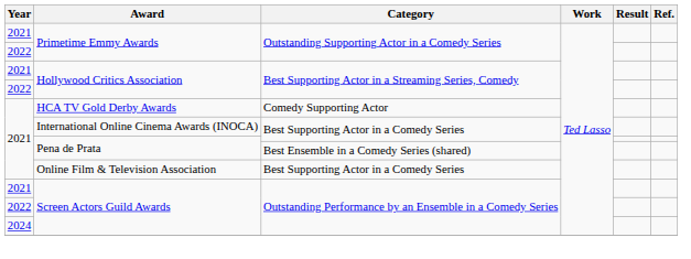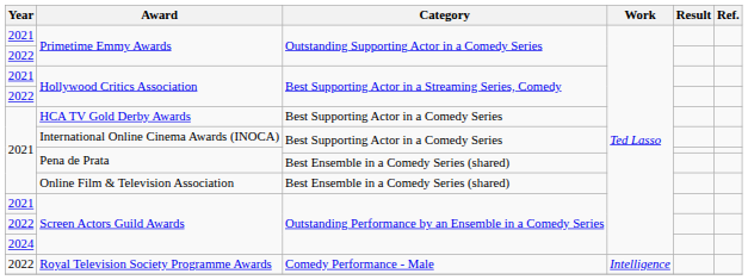 <table class="wikitable sortable">
 <tr>
 <th>Year</th>
 <th>Award</th>
 <th>Category</th>
 <th>Work</th>
 <th>Result</th>
 <th>Ref.</th>
 </tr>
 <tr>
 <td><a href='#'>2021</a></td>
 <td rowspan="2"><a href='#'>Primetime Emmy Awards</a></td>
 <td rowspan="2"><a href='#'>Outstanding Supporting Actor in a Comedy Series</a></td>
 <td rowspan="12"><em><a href='#'>Ted Lasso</a></em></td>
 <td></td>
 <td></td>
 </tr>
 <tr>
 <td><a href='#'>2022</a></td>
 <td></td>
 <td></td>
 </tr>
 <tr>
 <td><a href='#'>2021</a></td>
 <td rowspan="2"><a href='#'>Hollywood Critics Association</a></td>
 <td rowspan="2"><a href='#'>Best Supporting Actor in a Streaming Series, Comedy</a></td>
 <td></td>
 <td></td>
 </tr>
 <tr>
 <td><a href='#'>2022</a></td>
 <td></td>
 <td></td>
 </tr>
 <tr>
 <td rowspan="5">2021</td>
 <td><a href='#'>HCA TV Gold Derby Awards</a></td>
-<td>Comedy Supporting Actor</td>
+<td rowspan="1">Best Supporting Actor in a Comedy Series</td>
 <td></td>
 <td></td>
 </tr>
 <tr>
 <td>International Online Cinema Awards (INOCA)</td>
 <td rowspan="2">Best Supporting Actor in a Comedy Series</td>
 <td></td>
 <td></td>
 </tr>
 <tr>
 <td rowspan="2">Pena de Prata</td>
 <td></td>
 <td></td>
 </tr>
 <tr>
 <td>Best Ensemble in a Comedy Series (shared)</td>
 <td></td>
 <td></td>
 </tr>
 <tr>
 <td>Online Film & Television Association</td>
-<td rowspan="1">Best Supporting Actor in a Comedy Series</td>
+<td>Best Ensemble in a Comedy Series (shared)</td>
 <td></td>
 <td></td>
 </tr>
 <tr>
 <td><a href='#'>2021</a></td>
 <td rowspan="3"><a href='#'>Screen Actors Guild Awards</a></td>
 <td rowspan="3"><a href='#'>Outstanding Performance by an Ensemble in a Comedy Series</a></td>
 <td></td>
 <td></td>
 </tr>
 <tr>
 <td><a href='#'>2022</a></td>
 <td></td>
 <td></td>
 </tr>
 <tr>
 <td><a href='#'>2024</a></td>
 <td></td>
 <td><br></td>
 </tr>
 <tr>
+<td>2022</td>
+<td><a href='#'>Royal Television Society Programme Awards</a></td>
+<td><a href='#'>Comedy Performance - Male</a></td>
+<td><em><a href='#'>Intelligence</a></em></td>
+<td></td>
+<td></td>
+</tr>
+<tr>
 </tr>
 </table>
